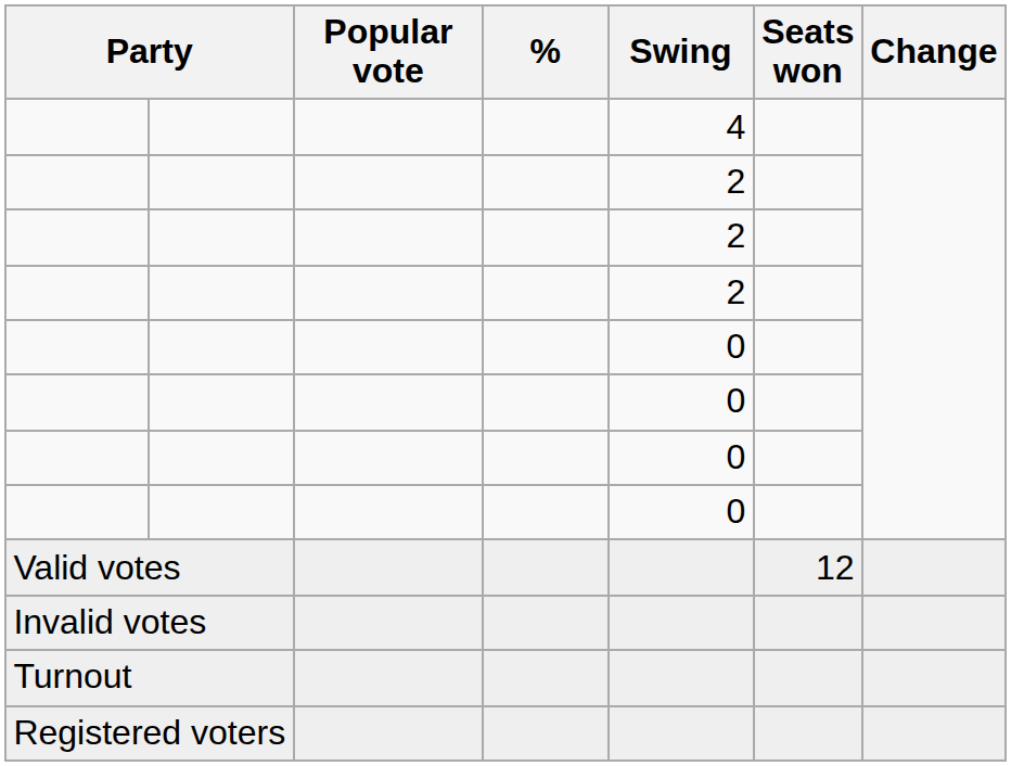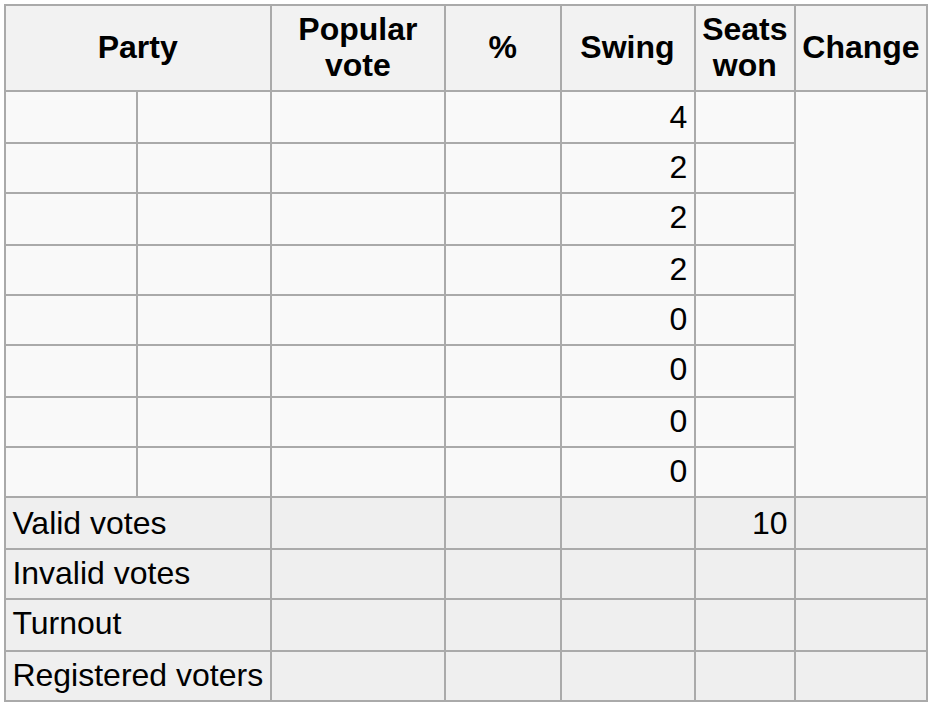 <table class=wikitable style="text-align:right">
 <tr>
 <th colspan=2>Party</th>
 <th width=80px>Popular vote</th>
 <th width=50px>%</th>
 <th width=60px>Swing</th>
 <th width=40px>Seats<br>won</th>
 <th width=45px>Change</th>
 </tr>
 <tr>
 <td></td>
 <td></td>
 <td></td>
 <td></td>
 <td>4</td>
 <td></td>
 </tr>
 <tr>
 <td></td>
 <td></td>
 <td></td>
 <td></td>
 <td>2</td>
 <td></td>
 </tr>
 <tr>
 <td></td>
 <td></td>
 <td></td>
 <td></td>
 <td>2</td>
 <td></td>
 </tr>
 <tr>
 <td></td>
 <td></td>
 <td></td>
 <td></td>
 <td>2</td>
 <td></td>
 </tr>
 <tr>
 <td></td>
 <td></td>
 <td></td>
 <td></td>
 <td>0</td>
 <td></td>
 </tr>
 <tr>
 <td></td>
 <td></td>
 <td></td>
 <td></td>
 <td>0</td>
 <td></td>
 </tr>
 <tr>
 <td></td>
 <td></td>
 <td></td>
 <td></td>
 <td>0</td>
 <td></td>
 </tr>
 <tr>
 <td></td>
 <td></td>
 <td></td>
 <td></td>
 <td>0</td>
 <td></td>
 </tr>
 <tr bgcolor=#efefef>
 <td align=left colspan=2>Valid votes</td>
 <td></td>
 <td></td>
 <td></td>
-<td>12</td>
+<td>10</td>
 <td></td>
 </tr>
 <tr bgcolor=#efefef>
 <td align=left colspan=2>Invalid votes</td>
 <td></td>
 <td></td>
 <td></td>
 <td></td>
 <td></td>
 </tr>
 <tr bgcolor=#efefef>
 <td align=left colspan=2>Turnout</td>
 <td></td>
 <td></td>
 <td></td>
 <td></td>
 <td></td>
 </tr>
 <tr bgcolor=#efefef>
 <td align=left colspan=2>Registered voters</td>
 <td></td>
 <td></td>
 <td></td>
 <td></td>
 <td></td>
 </tr>
 </table>
